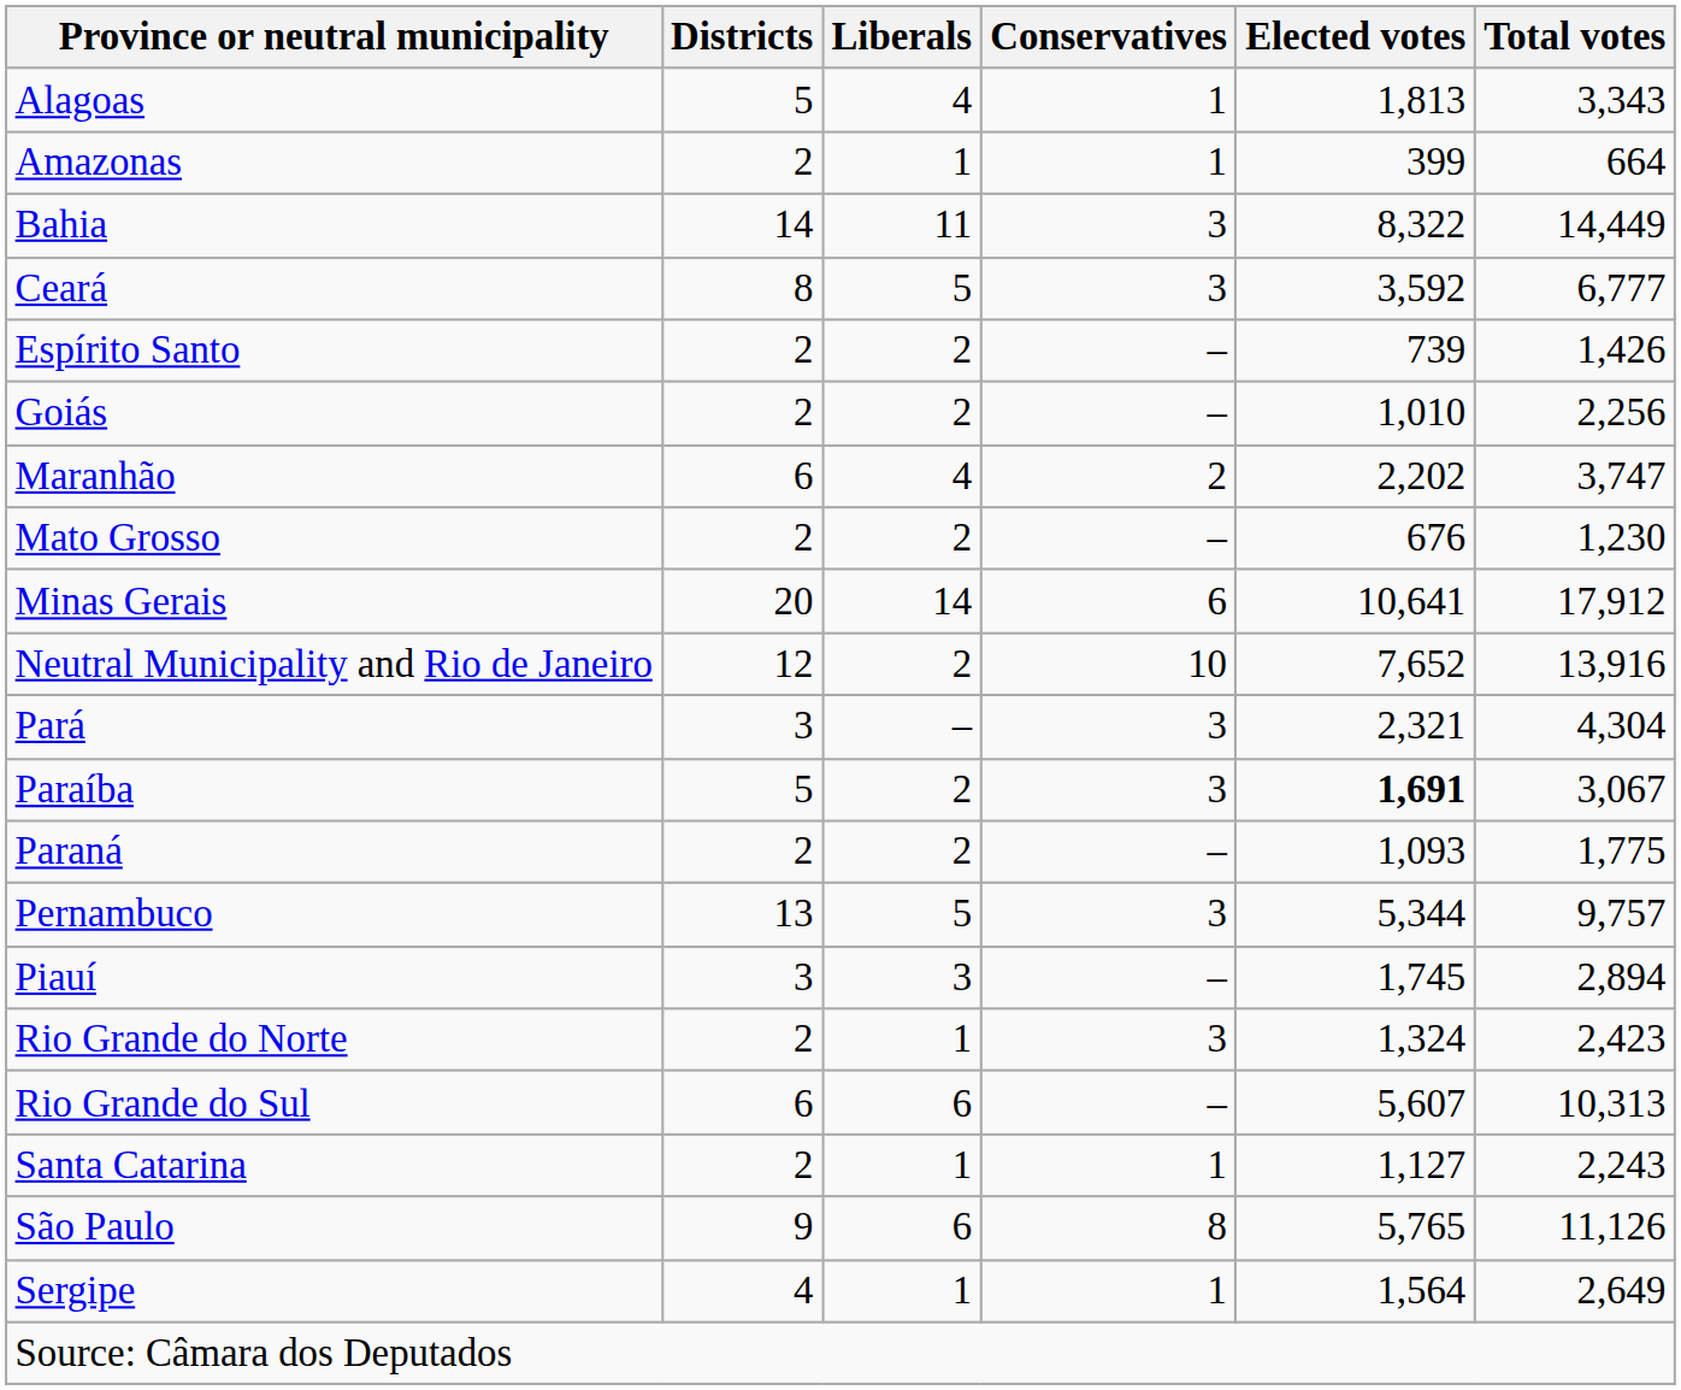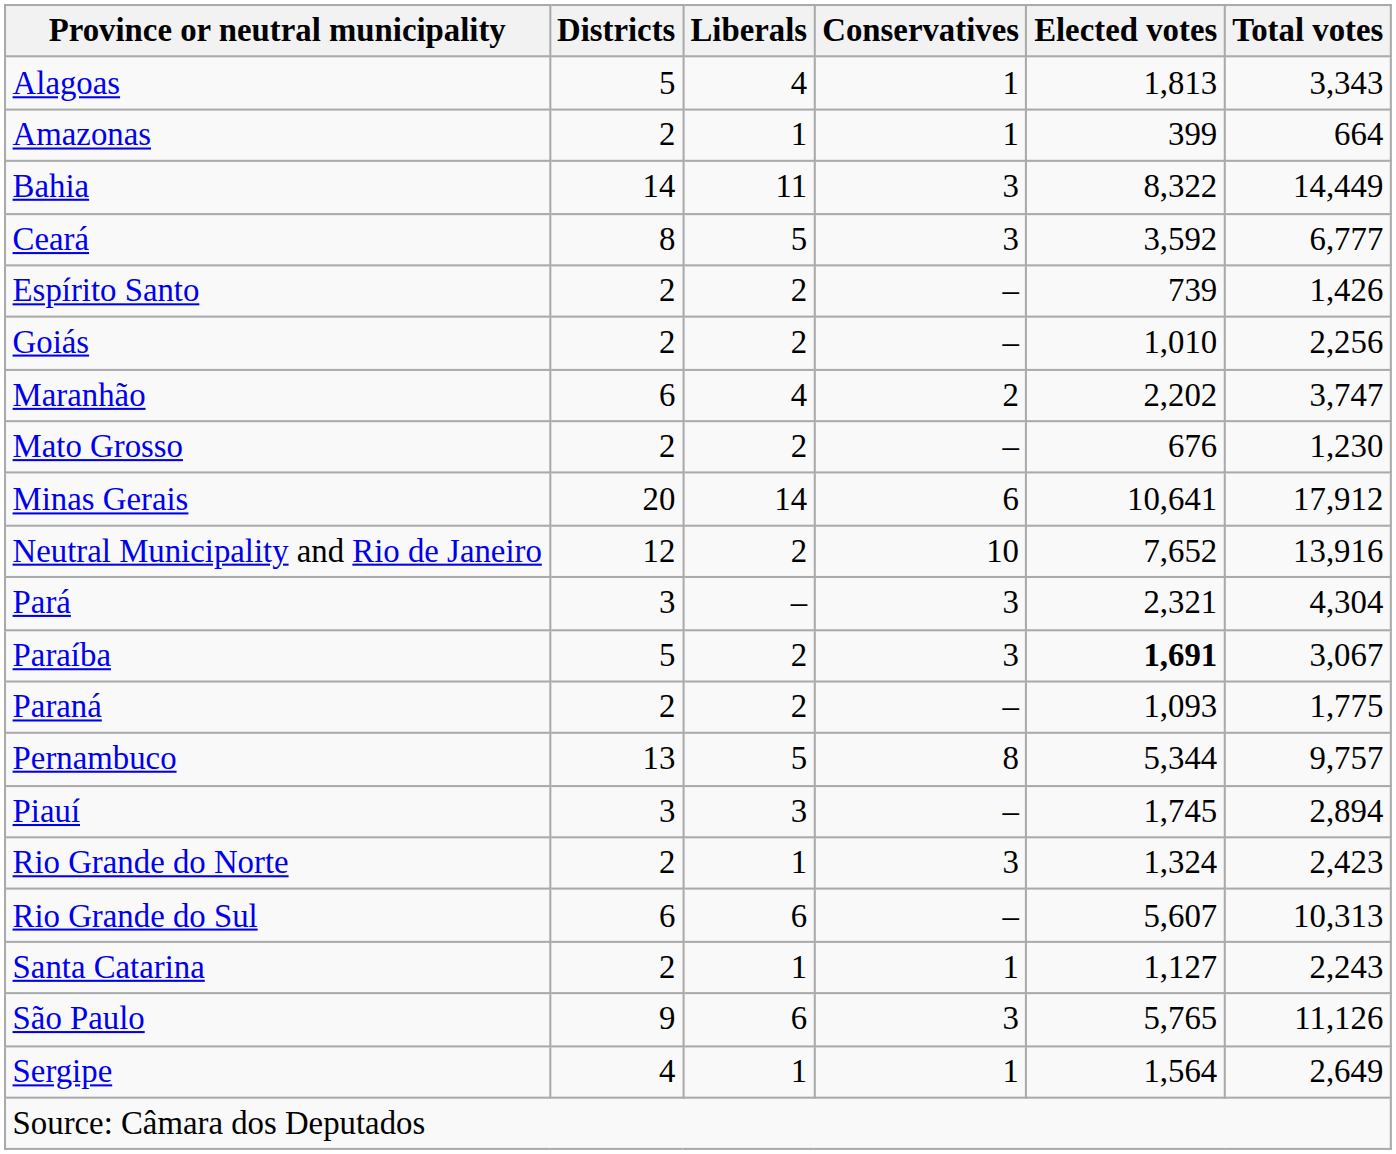 <table class="wikitable sortable" style=text-align:right>
 <tr>
 <th>Province or neutral municipality</th>
 <th>Districts</th>
 <th>Liberals</th>
 <th>Conservatives</th>
 <th>Elected votes</th>
 <th>Total votes</th>
 </tr>
 <tr>
 <td align=left><a href='#'>Alagoas</a></td>
 <td>5</td>
 <td>4</td>
 <td>1</td>
 <td>1,813</td>
 <td>3,343</td>
 </tr>
 <tr>
 <td align=left><a href='#'>Amazonas</a></td>
 <td>2</td>
 <td>1</td>
 <td>1</td>
 <td>399</td>
 <td>664</td>
 </tr>
 <tr>
 <td align=left><a href='#'>Bahia</a></td>
 <td>14</td>
 <td>11</td>
 <td>3</td>
 <td>8,322</td>
 <td>14,449</td>
 </tr>
 <tr>
 <td align=left><a href='#'>Ceará</a></td>
 <td>8</td>
 <td>5</td>
 <td>3</td>
 <td>3,592</td>
 <td>6,777</td>
 </tr>
 <tr>
 <td align=left><a href='#'>Espírito Santo</a></td>
 <td>2</td>
 <td>2</td>
 <td>–</td>
 <td>739</td>
 <td>1,426</td>
 </tr>
 <tr>
 <td align=left><a href='#'>Goiás</a></td>
 <td>2</td>
 <td>2</td>
 <td>–</td>
 <td>1,010</td>
 <td>2,256</td>
 </tr>
 <tr>
 <td align=left><a href='#'>Maranhão</a></td>
 <td>6</td>
 <td>4</td>
 <td>2</td>
 <td>2,202</td>
 <td>3,747</td>
 </tr>
 <tr>
 <td align=left><a href='#'>Mato Grosso</a></td>
 <td>2</td>
 <td>2</td>
 <td>–</td>
 <td>676</td>
 <td>1,230</td>
 </tr>
 <tr>
 <td align=left><a href='#'>Minas Gerais</a></td>
 <td>20</td>
 <td>14</td>
 <td>6</td>
 <td>10,641</td>
 <td>17,912</td>
 </tr>
 <tr>
 <td align=left><a href='#'>Neutral Municipality</a> and <a href='#'>Rio de Janeiro</a></td>
 <td>12</td>
 <td>2</td>
 <td>10</td>
 <td>7,652</td>
 <td>13,916</td>
 </tr>
 <tr>
 <td align=left><a href='#'>Pará</a></td>
 <td>3</td>
 <td>–</td>
 <td>3</td>
 <td>2,321</td>
 <td>4,304</td>
 </tr>
 <tr>
 <td align=left><a href='#'>Paraíba</a></td>
 <td>5</td>
 <td>2</td>
 <td>3</td>
 <td><strong>1,691</strong></td>
 <td>3,067</td>
 </tr>
 <tr>
 <td align=left><a href='#'>Paraná</a></td>
 <td>2</td>
 <td>2</td>
 <td>–</td>
 <td>1,093</td>
 <td>1,775</td>
 </tr>
 <tr>
 <td align=left><a href='#'>Pernambuco</a></td>
 <td>13</td>
 <td>5</td>
-<td>3</td>
+<td>8</td>
 <td>5,344</td>
 <td>9,757</td>
 </tr>
 <tr>
 <td align=left><a href='#'>Piauí</a></td>
 <td>3</td>
 <td>3</td>
 <td>–</td>
 <td>1,745</td>
 <td>2,894</td>
 </tr>
 <tr>
 <td align=left><a href='#'>Rio Grande do Norte</a></td>
 <td>2</td>
 <td>1</td>
 <td>3</td>
 <td>1,324</td>
 <td>2,423</td>
 </tr>
 <tr>
 <td align=left><a href='#'>Rio Grande do Sul</a></td>
 <td>6</td>
 <td>6</td>
 <td>–</td>
 <td>5,607</td>
 <td>10,313</td>
 </tr>
 <tr>
 <td align=left><a href='#'>Santa Catarina</a></td>
 <td>2</td>
 <td>1</td>
 <td>1</td>
 <td>1,127</td>
 <td>2,243</td>
 </tr>
 <tr>
 <td align=left><a href='#'>São Paulo</a></td>
 <td>9</td>
 <td>6</td>
-<td>8</td>
+<td>3</td>
 <td>5,765</td>
 <td>11,126</td>
 </tr>
 <tr>
 <td align=left><a href='#'>Sergipe</a></td>
 <td>4</td>
 <td>1</td>
 <td>1</td>
 <td>1,564</td>
 <td>2,649</td>
 </tr>
 <tr class=sortbottom>
 <td colspan="6"align=left>Source: Câmara dos Deputados</td>
 </tr>
 </table>
